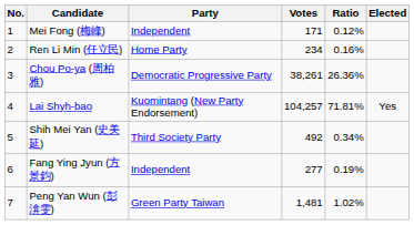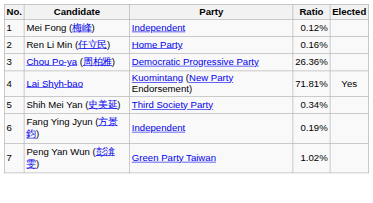 <table class=wikitable>
 <tr>
 <th>No.</th>
 <th>Candidate</th>
 <th>Party</th>
-<th>Votes</th>
 <th>Ratio</th>
 <th>Elected</th>
 </tr>
 <tr>
 <td>1</td>
 <td>Mei Fong  (<a href='#'>梅峰</a>)</td>
 <td><a href='#'>Independent</a></td>
-<td align="right">171</td>
 <td align="right">0.12%</td>
 <td></td>
 </tr>
 <tr>
 <td>2</td>
 <td>Ren Li Min  (<a href='#'>任立民</a>)</td>
 <td> <a href='#'>Home Party</a></td>
-<td align="right">234</td>
 <td align="right">0.16%</td>
 <td></td>
 </tr>
 <tr>
 <td>3</td>
 <td><a href='#'>Chou Po-ya</a>  (<a href='#'>周柏雅</a>)</td>
 <td><a href='#'>Democratic Progressive Party</a></td>
-<td align="right">38,261</td>
 <td align="right">26.36%</td>
 <td></td>
 </tr>
 <tr>
 <td>4</td>
 <td><a href='#'>Lai Shyh-bao</a></td>
 <td><a href='#'>Kuomintang</a><span> (<a href='#'>New Party</a> Endorsement)</span></td>
-<td align="right">104,257</td>
 <td align="right">71.81%</td>
 <td align="center">Yes</td>
 </tr>
 <tr>
 <td>5</td>
 <td>Shih Mei Yan  (<a href='#'>史美延</a>)</td>
 <td><a href='#'>Third Society Party</a></td>
-<td align="right">492</td>
 <td align="right">0.34%</td>
 <td></td>
 </tr>
 <tr>
 <td>6</td>
 <td>Fang Ying Jyun  (<a href='#'>方景鈞</a>)</td>
 <td><a href='#'>Independent</a></td>
-<td align="right">277</td>
 <td align="right">0.19%</td>
 <td></td>
 </tr>
 <tr>
 <td>7</td>
 <td>Peng Yan Wun  (<a href='#'>彭渰雯</a>)</td>
 <td><a href='#'>Green Party Taiwan</a></td>
-<td align="right">1,481</td>
 <td align="right">1.02%</td>
 <td></td>
 </tr>
 </table>
